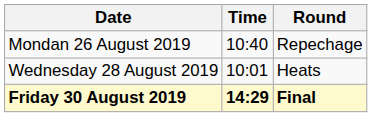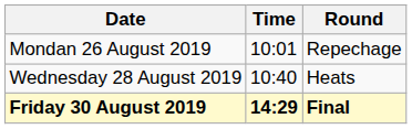 <table class="wikitable">
 <tr>
 <th>Date</th>
 <th>Time</th>
 <th>Round</th>
 </tr>
 <tr>
 <td>Mondan 26 August 2019</td>
-<td>10:40</td>
+<td>10:01</td>
 <td>Repechage</td>
 </tr>
 <tr>
 <td>Wednesday 28 August 2019</td>
-<td>10:01</td>
+<td>10:40</td>
 <td>Heats</td>
 </tr>
 <tr>
 <td style=background:lemonchiffon><strong>Friday 30 August 2019</strong></td>
 <td style=background:lemonchiffon><strong>14:29</strong></td>
 <td style=background:lemonchiffon><strong>Final</strong></td>
 </tr>
 </table>
